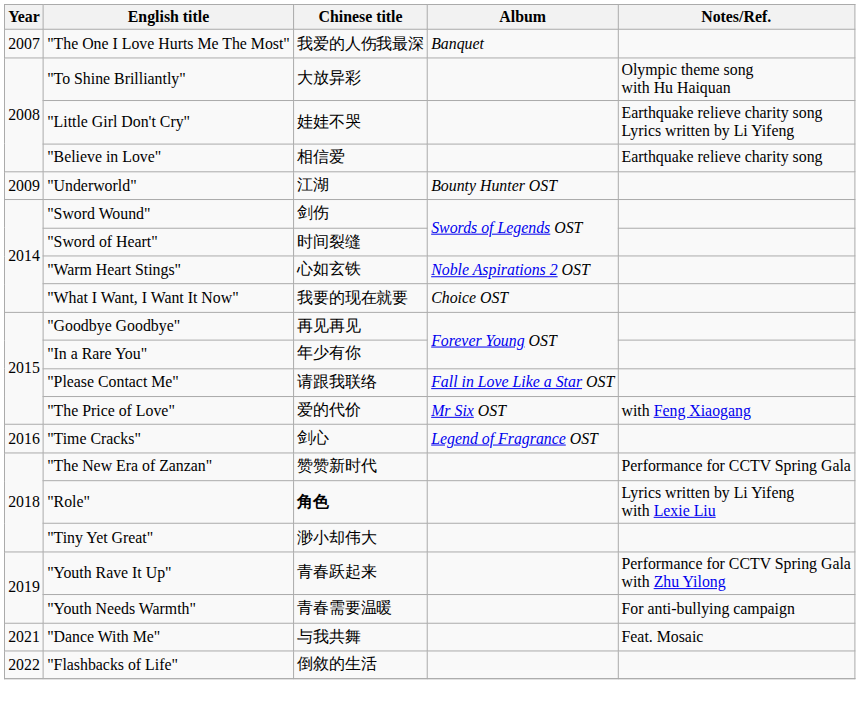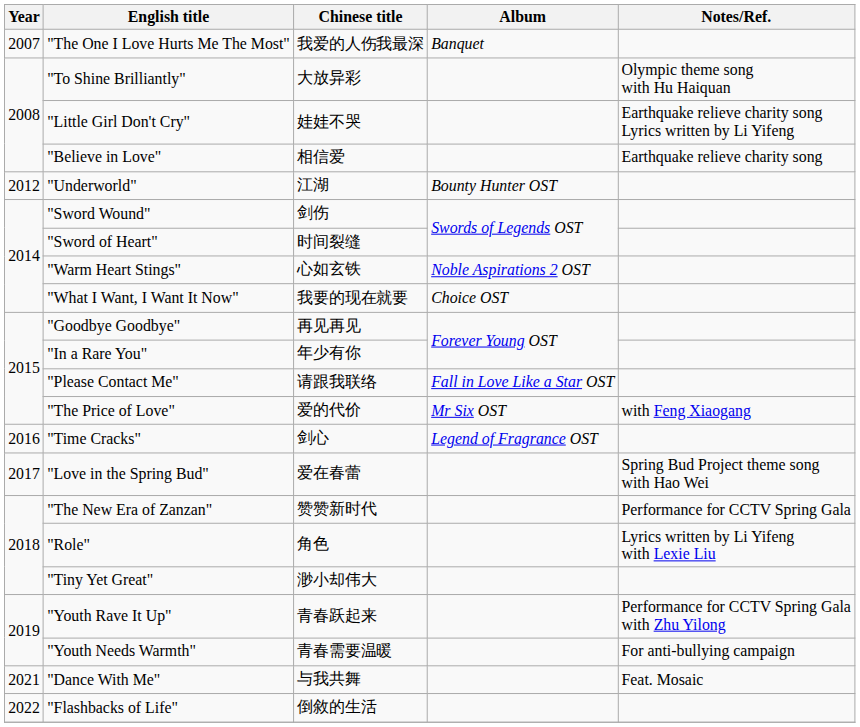 <table class="wikitable">
 <tr>
 <th>Year</th>
 <th>English title</th>
 <th>Chinese title</th>
 <th>Album</th>
 <th>Notes/Ref.</th>
 </tr>
 <tr>
 <td>2007</td>
 <td>"The One I Love Hurts Me The Most"</td>
 <td>我爱的人伤我最深</td>
 <td><em>Banquet</em></td>
 <td></td>
 </tr>
 <tr>
 <td rowspan=3>2008</td>
 <td>"To Shine Brilliantly"</td>
 <td>大放异彩</td>
 <td></td>
 <td>Olympic theme song <br>with Hu Haiquan</td>
 </tr>
 <tr>
 <td>"Little Girl Don't Cry"</td>
 <td>娃娃不哭</td>
 <td></td>
 <td>Earthquake relieve charity song<br>Lyrics written by Li Yifeng</td>
 </tr>
 <tr>
 <td>"Believe in Love"</td>
 <td>相信爱</td>
 <td></td>
 <td>Earthquake relieve charity song</td>
 </tr>
 <tr>
-<td>2009</td>
+<td>2012</td>
 <td>"Underworld"</td>
 <td>江湖</td>
 <td><em>Bounty Hunter OST</em></td>
 <td></td>
 </tr>
 <tr>
 <td rowspan=4>2014</td>
 <td>"Sword Wound"</td>
 <td>剑伤</td>
 <td rowspan=2><em><a href='#'>Swords of Legends</a> OST</em></td>
 <td></td>
 </tr>
 <tr>
 <td>"Sword of Heart"</td>
 <td>时间裂缝</td>
 <td></td>
 </tr>
 <tr>
 <td>"Warm Heart Stings"</td>
 <td>心如玄铁</td>
 <td><em><a href='#'>Noble Aspirations 2</a> OST</em></td>
 <td></td>
 </tr>
 <tr>
 <td>"What I Want, I Want It Now"</td>
 <td>我要的现在就要</td>
 <td><em>Choice OST</em></td>
 <td></td>
 </tr>
 <tr>
 <td rowspan=4>2015</td>
 <td>"Goodbye Goodbye"</td>
 <td>再见再见</td>
 <td rowspan=2><em><a href='#'>Forever Young</a> OST</em></td>
 <td></td>
 </tr>
 <tr>
 <td>"In a Rare You"</td>
 <td>年少有你</td>
 <td></td>
 </tr>
 <tr>
 <td>"Please Contact Me"</td>
 <td>请跟我联络</td>
 <td><em><a href='#'>Fall in Love Like a Star</a> OST</em></td>
 <td></td>
 </tr>
 <tr>
 <td>"The Price of Love"</td>
 <td>爱的代价</td>
 <td><em><a href='#'>Mr Six</a> OST</em></td>
 <td>with <a href='#'>Feng Xiaogang</a></td>
 </tr>
 <tr>
 <td>2016</td>
 <td>"Time Cracks"</td>
 <td>剑心</td>
 <td><em><a href='#'>Legend of Fragrance</a> OST</em></td>
 <td></td>
 </tr>
 <tr>
+<td>2017</td>
+<td>"Love in the Spring Bud"</td>
+<td>爱在春蕾</td>
+<td></td>
+<td>Spring Bud Project theme song <br>with Hao Wei</td>
+</tr>
+<tr>
 <td rowspan=3>2018</td>
 <td>"The New Era of Zanzan"</td>
 <td>赞赞新时代</td>
 <td></td>
 <td>Performance for CCTV Spring Gala</td>
 </tr>
 <tr>
 <td>"Role"</td>
-<td><strong>角色</strong></td>
+<td>角色</td>
 <td></td>
 <td>Lyrics written by Li Yifeng <br>with <a href='#'>Lexie Liu</a></td>
 </tr>
 <tr>
 <td>"Tiny Yet Great"</td>
 <td>渺小却伟大</td>
 <td></td>
 <td></td>
 </tr>
 <tr>
 <td rowspan=2>2019</td>
 <td>"Youth Rave It Up"</td>
 <td>青春跃起来</td>
 <td></td>
 <td>Performance for CCTV Spring Gala<br>with <a href='#'>Zhu Yilong</a></td>
 </tr>
 <tr>
 <td>"Youth Needs Warmth"</td>
 <td>青春需要温暖</td>
 <td></td>
 <td>For anti-bullying campaign</td>
 </tr>
 <tr>
 <td>2021</td>
 <td>"Dance With Me"</td>
 <td>与我共舞</td>
 <td></td>
 <td>Feat. Mosaic</td>
 </tr>
 <tr>
 <td>2022</td>
 <td>"Flashbacks of Life"</td>
 <td>倒敘的生活</td>
 <td></td>
 <td></td>
 </tr>
 <tr>
 </tr>
 </table>
